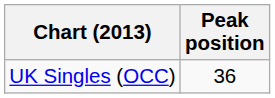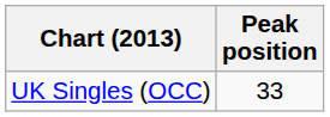 <table class="wikitable">
 <tr>
 <th>Chart (2013)</th>
 <th>Peak<br>position</th>
 </tr>
 <tr>
 <td><a href='#'>UK Singles</a> (<a href='#'>OCC</a>)</td>
-<td align="center">36</td>
+<td align="center">33</td>
 </tr>
 </table>
